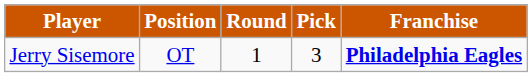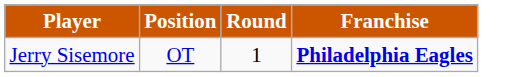 <table class=wikitable style="text-align:center">
 <tr style="background:#CC5500;color:#FFFFFF;">
 <td><strong>Player</strong></td>
 <td><strong>Position</strong></td>
 <td><strong>Round</strong></td>
-<td><strong>Pick</strong></td>
 <td><strong>Franchise</strong></td>
 </tr>
 <tr>
 <td align=left><a href='#'>Jerry Sisemore</a></td>
 <td><a href='#'>OT</a></td>
 <td>1</td>
-<td>3</td>
 <td align=left><strong><a href='#'>Philadelphia Eagles</a></strong></td>
 </tr>
 </table>
